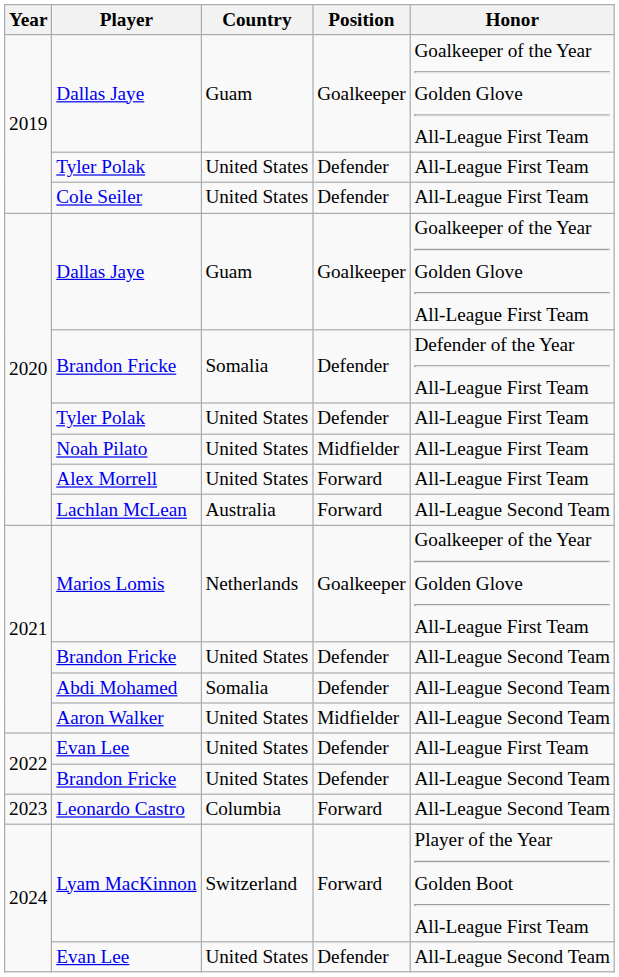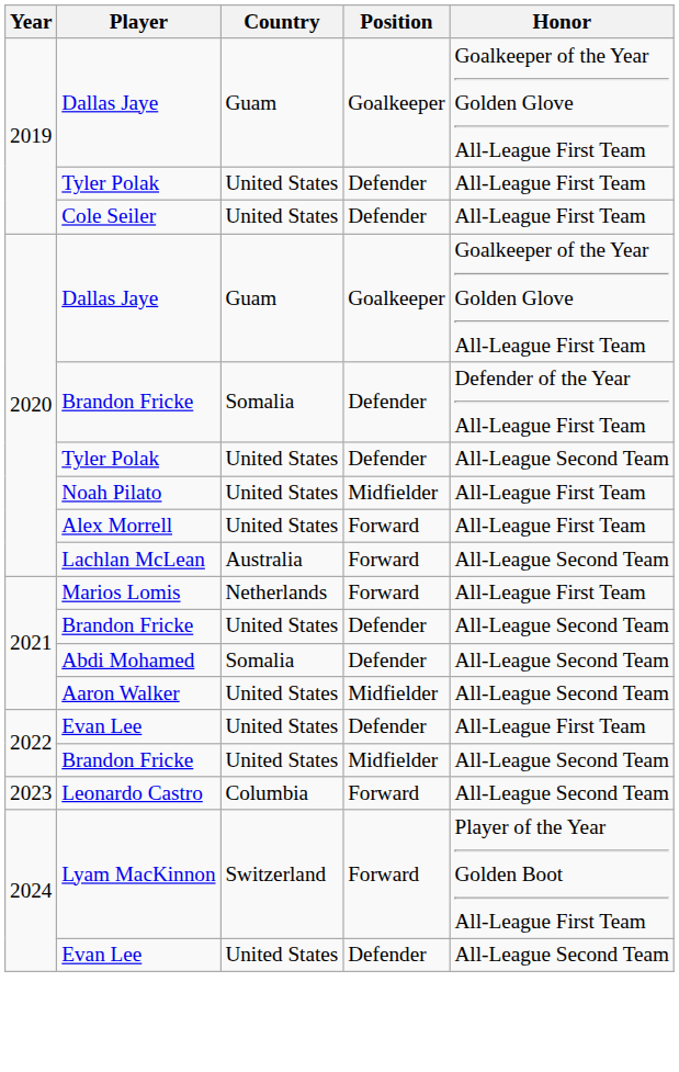 <table class="wikitable">
 <tr>
 <th>Year</th>
 <th>Player</th>
 <th>Country</th>
 <th>Position</th>
 <th>Honor</th>
 </tr>
 <tr>
 <td rowspan=3>2019</td>
 <td><a href='#'>Dallas Jaye</a></td>
 <td> Guam</td>
 <td>Goalkeeper</td>
 <td>Goalkeeper of the Year<hr>Golden Glove<hr>All-League First Team</td>
 </tr>
 <tr>
 <td><a href='#'>Tyler Polak</a></td>
 <td> United States</td>
 <td>Defender</td>
 <td>All-League First Team</td>
 </tr>
 <tr>
 <td><a href='#'>Cole Seiler</a></td>
 <td> United States</td>
 <td>Defender</td>
 <td>All-League First Team</td>
 </tr>
 <tr>
 <td rowspan=6>2020</td>
 <td><a href='#'>Dallas Jaye</a></td>
 <td> Guam</td>
 <td>Goalkeeper</td>
 <td>Goalkeeper of the Year<hr>Golden Glove<hr>All-League First Team</td>
 </tr>
 <tr>
 <td><a href='#'>Brandon Fricke</a></td>
 <td> Somalia</td>
 <td>Defender</td>
 <td>Defender of the Year<hr>All-League First Team</td>
 </tr>
 <tr>
 <td><a href='#'>Tyler Polak</a></td>
 <td> United States</td>
 <td>Defender</td>
-<td>All-League First Team</td>
+<td>All-League Second Team</td>
 </tr>
 <tr>
 <td><a href='#'>Noah Pilato</a></td>
 <td> United States</td>
 <td>Midfielder</td>
 <td>All-League First Team</td>
 </tr>
 <tr>
 <td><a href='#'>Alex Morrell</a></td>
 <td> United States</td>
 <td>Forward</td>
 <td>All-League First Team</td>
 </tr>
 <tr>
 <td><a href='#'>Lachlan McLean</a></td>
 <td> Australia</td>
 <td>Forward</td>
 <td>All-League Second Team</td>
 </tr>
 <tr>
 <td rowspan=4>2021</td>
 <td><a href='#'>Marios Lomis</a></td>
 <td> Netherlands</td>
-<td>Goalkeeper</td>
-<td>Goalkeeper of the Year<hr>Golden Glove<hr>All-League First Team</td>
+<td>Forward</td>
+<td>All-League First Team</td>
 </tr>
 <tr>
 <td><a href='#'>Brandon Fricke</a></td>
 <td> United States</td>
 <td>Defender</td>
 <td>All-League Second Team</td>
 </tr>
 <tr>
 <td><a href='#'>Abdi Mohamed</a></td>
 <td> Somalia</td>
 <td>Defender</td>
 <td>All-League Second Team</td>
 </tr>
 <tr>
 <td><a href='#'>Aaron Walker</a></td>
 <td> United States</td>
 <td>Midfielder</td>
 <td>All-League Second Team</td>
 </tr>
 <tr>
 <td rowspan=2>2022</td>
 <td><a href='#'>Evan Lee</a></td>
 <td> United States</td>
 <td>Defender</td>
 <td>All-League First Team</td>
 </tr>
 <tr>
 <td><a href='#'>Brandon Fricke</a></td>
 <td> United States</td>
-<td>Defender</td>
+<td>Midfielder</td>
 <td>All-League Second Team</td>
 </tr>
 <tr>
 <td>2023</td>
 <td><a href='#'>Leonardo Castro</a></td>
 <td> Columbia</td>
 <td>Forward</td>
 <td>All-League Second Team</td>
 </tr>
 <tr>
 <td rowspan=2>2024</td>
 <td><a href='#'>Lyam MacKinnon</a></td>
 <td> Switzerland</td>
 <td>Forward</td>
 <td>Player of the Year<hr>Golden Boot<hr>All-League First Team</td>
 </tr>
 <tr>
 <td><a href='#'>Evan Lee</a></td>
 <td> United States</td>
 <td>Defender</td>
 <td>All-League Second Team</td>
 </tr>
 </table>
